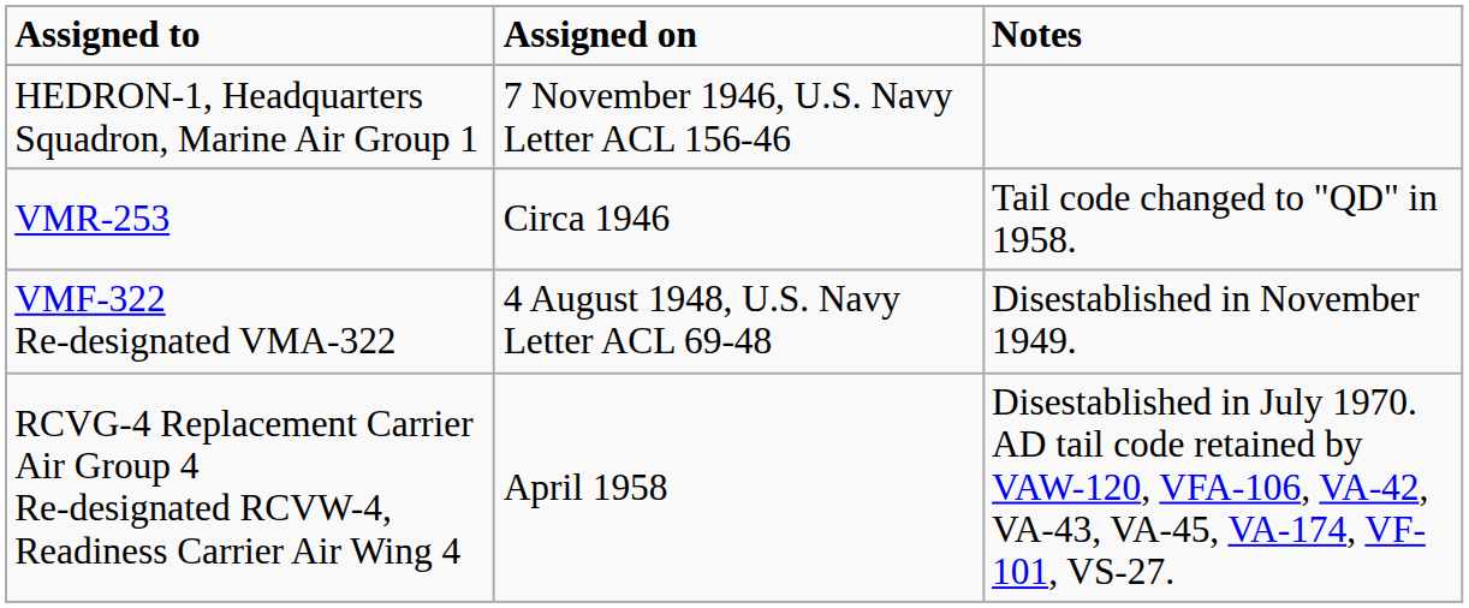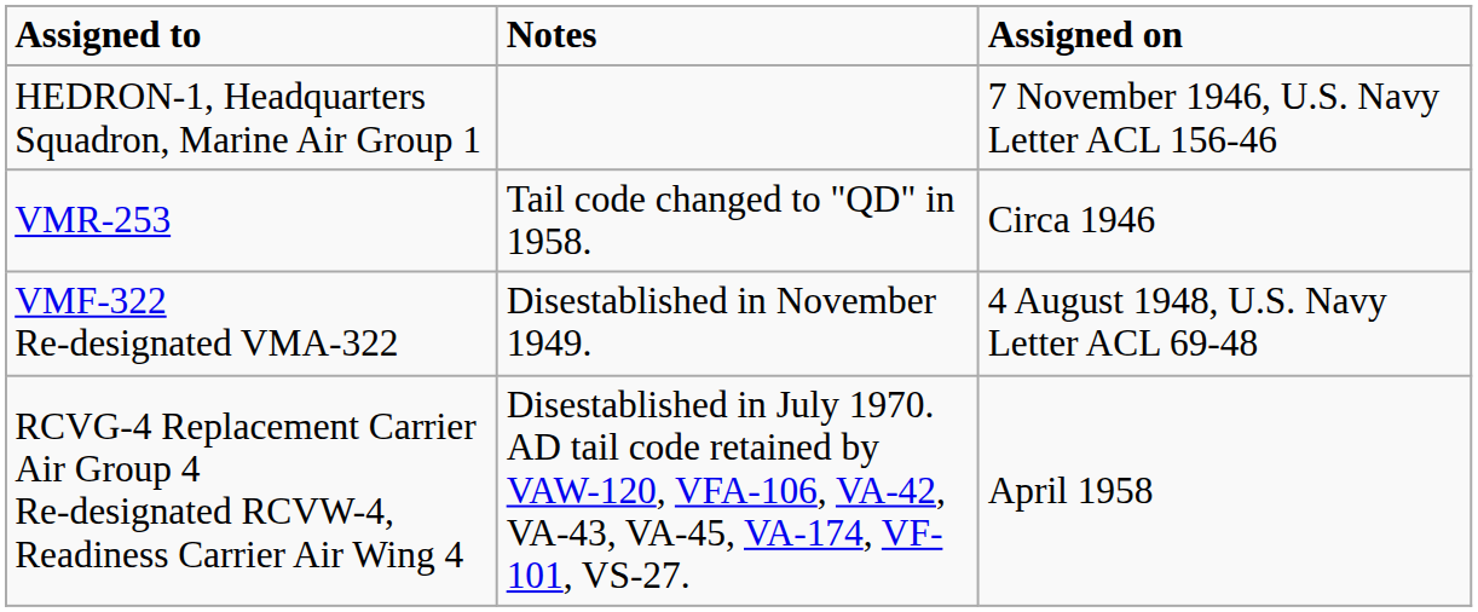 <table class="wikitable" style="width: 70%;">
 <tr>
 <td style="width: 200px;"><strong>Assigned to</strong></td>
+<td><strong>Notes</strong></td>
 <td style="width: 200px;"><strong>Assigned on</strong></td>
-<td><strong>Notes</strong></td>
 </tr>
 <tr>
 <td>HEDRON-1, Headquarters Squadron, Marine Air Group 1</td>
+<td></td>
 <td>7 November 1946, U.S. Navy Letter ACL 156-46</td>
-<td></td>
 </tr>
 <tr>
 <td><a href='#'>VMR-253</a></td>
+<td>Tail code changed to "QD" in 1958.</td>
 <td>Circa 1946</td>
-<td>Tail code changed to "QD" in 1958.</td>
 </tr>
 <tr>
 <td><a href='#'>VMF-322</a><br>Re-designated VMA-322</td>
+<td>Disestablished in November 1949.</td>
 <td>4 August 1948, U.S. Navy Letter ACL 69-48</td>
-<td>Disestablished in November 1949.</td>
 </tr>
 <tr>
 <td>RCVG-4 Replacement Carrier Air Group 4<br>Re-designated RCVW-4, Readiness Carrier Air Wing 4</td>
+<td>Disestablished in July 1970. AD tail code retained by <a href='#'>VAW-120</a>, <a href='#'>VFA-106</a>, <a href='#'>VA-42</a>, VA-43, VA-45, <a href='#'>VA-174</a>, <a href='#'>VF-101</a>, VS-27.</td>
 <td>April 1958</td>
-<td>Disestablished in July 1970. AD tail code retained by <a href='#'>VAW-120</a>, <a href='#'>VFA-106</a>, <a href='#'>VA-42</a>, VA-43, VA-45, <a href='#'>VA-174</a>, <a href='#'>VF-101</a>, VS-27.</td>
 </tr>
 </table>
